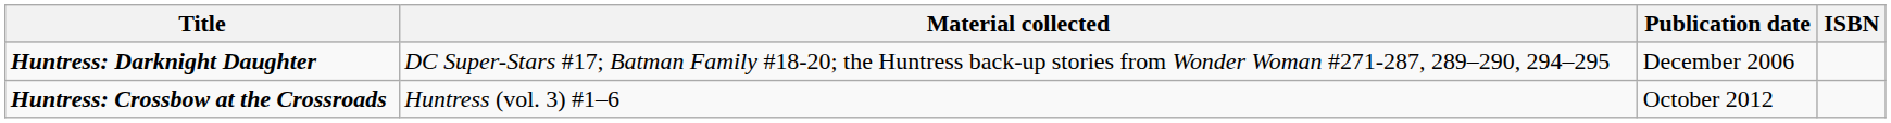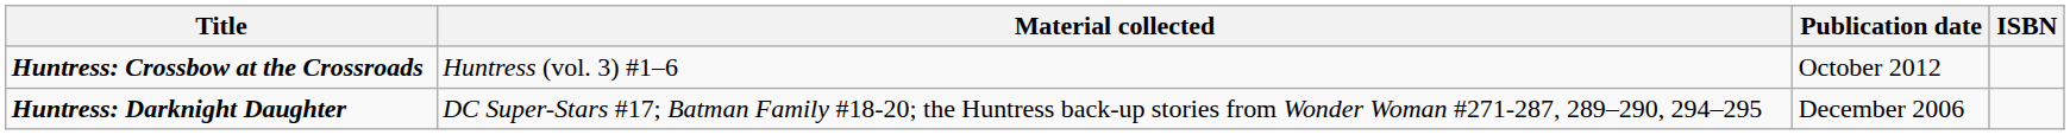 <table class="wikitable" width="100%">
 <tr>
 <th>Title</th>
 <th>Material collected</th>
 <th>Publication date</th>
 <th>ISBN</th>
 </tr>
 <tr>
+<td><strong><em>Huntress: Crossbow at the Crossroads</em></strong></td>
+<td><em>Huntress</em> (vol. 3) #1–6</td>
+<td>October 2012</td>
+<td></td>
+</tr>
+<tr>
 <td><strong><em>Huntress: Darknight Daughter</em></strong></td>
 <td><em>DC Super-Stars</em> #17;  <em>Batman Family</em> #18-20; the Huntress back-up stories from <em>Wonder Woman</em> #271-287, 289–290, 294–295</td>
 <td>December 2006</td>
 <td></td>
 </tr>
-<tr>
-<td><strong><em>Huntress: Crossbow at the Crossroads</em></strong></td>
-<td><em>Huntress</em> (vol. 3) #1–6</td>
-<td>October 2012</td>
-<td></td>
-</tr>
 </table>
